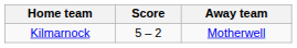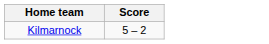 <table class="wikitable" style="text-align: center">
 <tr>
 <th width=140>Home team</th>
 <th width=80>Score</th>
-<th width=140>Away team</th>
 </tr>
 <tr>
 <td><a href='#'>Kilmarnock</a></td>
 <td>5 – 2</td>
-<td><a href='#'>Motherwell</a></td>
 </tr>
 </table>
